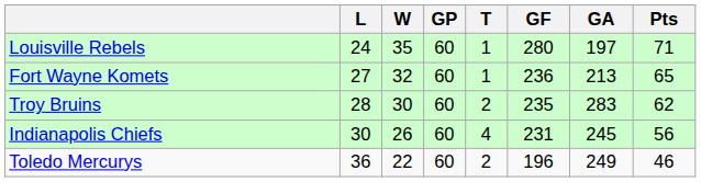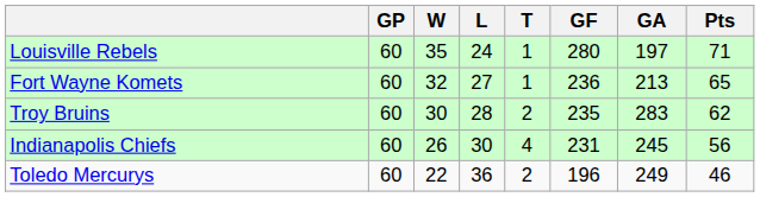 <table class="wikitable">
 <tr>
 <th width="40%"></th>
+<th width="5%">GP</th>
+<th width="5%">W</th>
 <th width="5%">L</th>
-<th width="5%">W</th>
-<th width="5%">GP</th>
 <th width="5%">T</th>
 <th width="7.5%">GF</th>
 <th width="7.5%">GA</th>
 <th width="7.5%">Pts</th>
 </tr>
 <tr align="center" bgcolor="#CCFFCC">
 <td align="left"><a href='#'>Louisville Rebels</a></td>
+<td>60</td>
+<td>35</td>
 <td>24</td>
-<td>35</td>
-<td>60</td>
 <td>1</td>
 <td>280</td>
 <td>197</td>
 <td>71</td>
 </tr>
 <tr align="center" bgcolor="#CCFFCC">
 <td align="left"><a href='#'>Fort Wayne Komets</a></td>
+<td>60</td>
+<td>32</td>
 <td>27</td>
-<td>32</td>
-<td>60</td>
 <td>1</td>
 <td>236</td>
 <td>213</td>
 <td>65</td>
 </tr>
 <tr align="center" bgcolor="#CCFFCC">
 <td align="left"><a href='#'>Troy Bruins</a></td>
+<td>60</td>
+<td>30</td>
 <td>28</td>
-<td>30</td>
-<td>60</td>
 <td>2</td>
 <td>235</td>
 <td>283</td>
 <td>62</td>
 </tr>
 <tr align="center" bgcolor="#CCFFCC">
 <td align="left"><a href='#'>Indianapolis Chiefs</a></td>
+<td>60</td>
+<td>26</td>
 <td>30</td>
-<td>26</td>
-<td>60</td>
 <td>4</td>
 <td>231</td>
 <td>245</td>
 <td>56</td>
 </tr>
 <tr align="center">
 <td align="left"><a href='#'>Toledo Mercurys</a></td>
+<td>60</td>
+<td>22</td>
 <td>36</td>
-<td>22</td>
-<td>60</td>
 <td>2</td>
 <td>196</td>
 <td>249</td>
 <td>46</td>
 </tr>
 </table>
